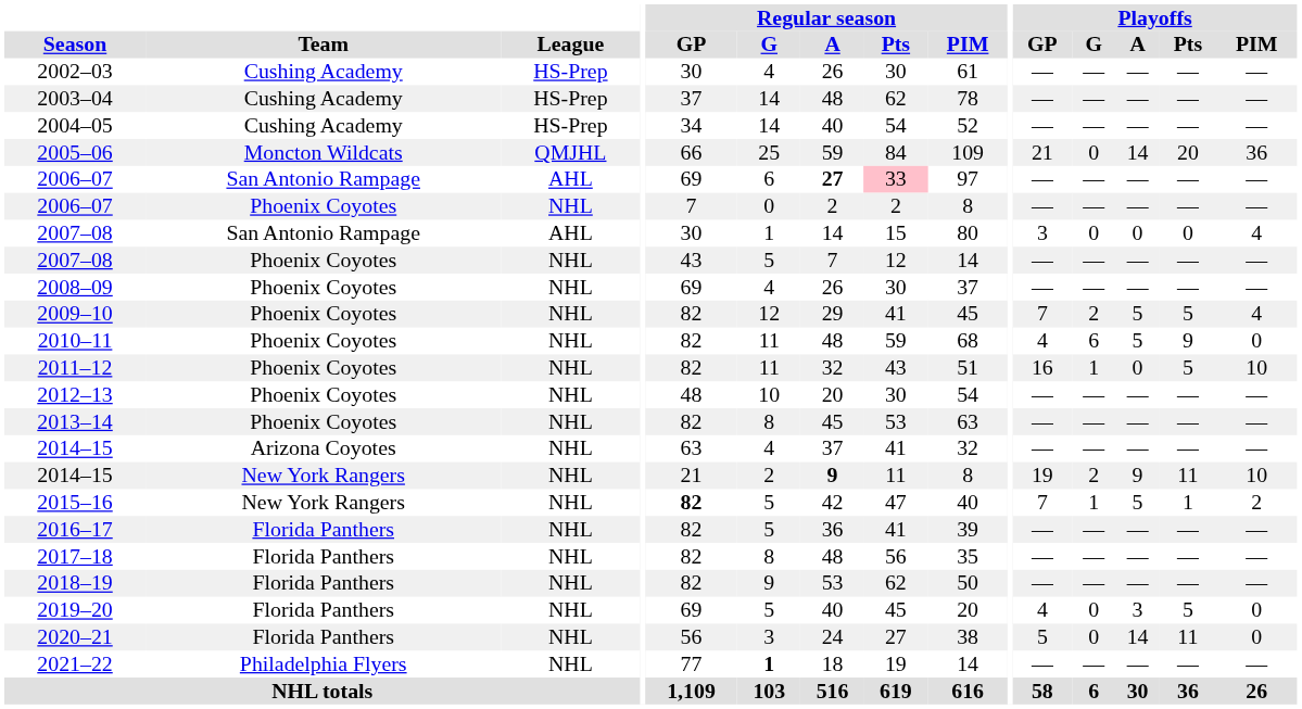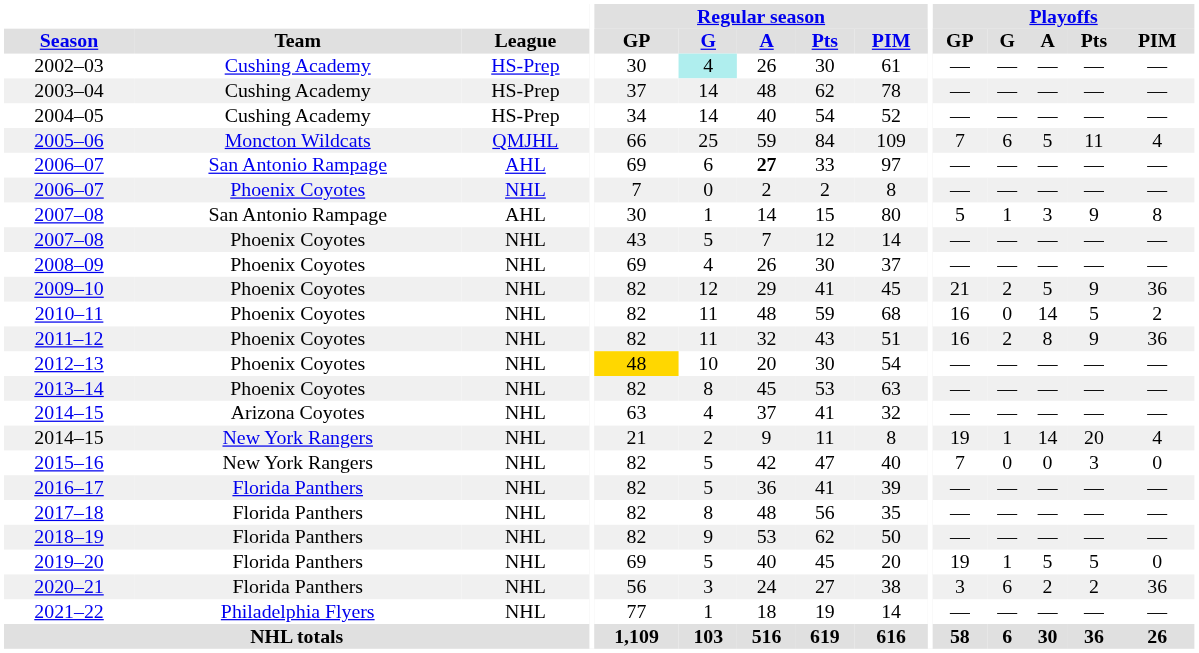 <table border="0" cellpadding="1" cellspacing="0" style="text-align:center; width:60em;">
 <tr bgcolor="#e0e0e0">
 <th colspan="3" bgcolor="#ffffff"></th>
 <th rowspan="100" bgcolor="#ffffff"></th>
 <th colspan="5"><a href='#'>Regular season</a></th>
 <th rowspan="100" bgcolor="#ffffff"></th>
 <th colspan="5"><a href='#'>Playoffs</a></th>
 </tr>
 <tr bgcolor="#e0e0e0">
 <th><a href='#'>Season</a></th>
 <th>Team</th>
 <th>League</th>
 <th>GP</th>
 <th><a href='#'>G</a></th>
 <th><a href='#'>A</a></th>
 <th><a href='#'>Pts</a></th>
 <th><a href='#'>PIM</a></th>
 <th>GP</th>
 <th>G</th>
 <th>A</th>
 <th>Pts</th>
 <th>PIM</th>
 </tr>
 <tr>
 <td>2002–03</td>
 <td><a href='#'>Cushing Academy</a></td>
 <td><a href='#'>HS-Prep</a></td>
 <td>30</td>
-<td>4</td>
+<td style="background: paleturquoise;">4</td>
 <td>26</td>
 <td>30</td>
 <td>61</td>
 <td>—</td>
 <td>—</td>
 <td>—</td>
 <td>—</td>
 <td>—</td>
 </tr>
 <tr style="background:#f0f0f0;">
 <td>2003–04</td>
 <td>Cushing Academy</td>
 <td>HS-Prep</td>
 <td>37</td>
 <td>14</td>
 <td>48</td>
 <td>62</td>
 <td>78</td>
 <td>—</td>
 <td>—</td>
 <td>—</td>
 <td>—</td>
 <td>—</td>
 </tr>
 <tr>
 <td>2004–05</td>
 <td>Cushing Academy</td>
 <td>HS-Prep</td>
 <td>34</td>
 <td>14</td>
 <td>40</td>
 <td>54</td>
 <td>52</td>
 <td>—</td>
 <td>—</td>
 <td>—</td>
 <td>—</td>
 <td>—</td>
 </tr>
 <tr style="background:#f0f0f0;">
 <td><a href='#'>2005–06</a></td>
 <td><a href='#'>Moncton Wildcats</a></td>
 <td><a href='#'>QMJHL</a></td>
 <td>66</td>
 <td>25</td>
 <td>59</td>
 <td>84</td>
 <td>109</td>
-<td>21</td>
-<td>0</td>
-<td>14</td>
-<td>20</td>
-<td>36</td>
+<td>7</td>
+<td>6</td>
+<td>5</td>
+<td>11</td>
+<td>4</td>
 </tr>
 <tr>
 <td><a href='#'>2006–07</a></td>
 <td><a href='#'>San Antonio Rampage</a></td>
 <td><a href='#'>AHL</a></td>
 <td>69</td>
 <td>6</td>
 <td><strong>27</strong></td>
-<td style="background: pink;">33</td>
+<td>33</td>
 <td>97</td>
 <td>—</td>
 <td>—</td>
 <td>—</td>
 <td>—</td>
 <td>—</td>
 </tr>
 <tr style="background:#f0f0f0;">
 <td><a href='#'>2006–07</a></td>
 <td><a href='#'>Phoenix Coyotes</a></td>
 <td><a href='#'>NHL</a></td>
 <td>7</td>
 <td>0</td>
 <td>2</td>
 <td>2</td>
 <td>8</td>
 <td>—</td>
 <td>—</td>
 <td>—</td>
 <td>—</td>
 <td>—</td>
 </tr>
 <tr>
 <td><a href='#'>2007–08</a></td>
 <td>San Antonio Rampage</td>
 <td>AHL</td>
 <td>30</td>
 <td>1</td>
 <td>14</td>
 <td>15</td>
 <td>80</td>
+<td>5</td>
+<td>1</td>
 <td>3</td>
-<td>0</td>
-<td>0</td>
-<td>0</td>
-<td>4</td>
+<td>9</td>
+<td>8</td>
 </tr>
 <tr style="background:#f0f0f0;">
 <td><a href='#'>2007–08</a></td>
 <td>Phoenix Coyotes</td>
 <td>NHL</td>
 <td>43</td>
 <td>5</td>
 <td>7</td>
 <td>12</td>
 <td>14</td>
 <td>—</td>
 <td>—</td>
 <td>—</td>
 <td>—</td>
 <td>—</td>
 </tr>
 <tr>
 <td><a href='#'>2008–09</a></td>
 <td>Phoenix Coyotes</td>
 <td>NHL</td>
 <td>69</td>
 <td>4</td>
 <td>26</td>
 <td>30</td>
 <td>37</td>
 <td>—</td>
 <td>—</td>
 <td>—</td>
 <td>—</td>
 <td>—</td>
 </tr>
 <tr style="background:#f0f0f0;">
 <td><a href='#'>2009–10</a></td>
 <td>Phoenix Coyotes</td>
 <td>NHL</td>
 <td>82</td>
 <td>12</td>
 <td>29</td>
 <td>41</td>
 <td>45</td>
-<td>7</td>
+<td>21</td>
 <td>2</td>
 <td>5</td>
-<td>5</td>
-<td>4</td>
+<td>9</td>
+<td>36</td>
 </tr>
 <tr>
 <td><a href='#'>2010–11</a></td>
 <td>Phoenix Coyotes</td>
 <td>NHL</td>
 <td>82</td>
 <td>11</td>
 <td>48</td>
 <td>59</td>
 <td>68</td>
-<td>4</td>
-<td>6</td>
+<td>16</td>
+<td>0</td>
+<td>14</td>
 <td>5</td>
-<td>9</td>
-<td>0</td>
+<td>2</td>
 </tr>
 <tr style="background:#f0f0f0;">
 <td><a href='#'>2011–12</a></td>
 <td>Phoenix Coyotes</td>
 <td>NHL</td>
 <td>82</td>
 <td>11</td>
 <td>32</td>
 <td>43</td>
 <td>51</td>
 <td>16</td>
-<td>1</td>
-<td>0</td>
-<td>5</td>
-<td>10</td>
+<td>2</td>
+<td>8</td>
+<td>9</td>
+<td>36</td>
 </tr>
 <tr>
 <td><a href='#'>2012–13</a></td>
 <td>Phoenix Coyotes</td>
 <td>NHL</td>
-<td>48</td>
+<td style="background: gold;">48</td>
 <td>10</td>
 <td>20</td>
 <td>30</td>
 <td>54</td>
 <td>—</td>
 <td>—</td>
 <td>—</td>
 <td>—</td>
 <td>—</td>
 </tr>
 <tr style="background:#f0f0f0;">
 <td><a href='#'>2013–14</a></td>
 <td>Phoenix Coyotes</td>
 <td>NHL</td>
 <td>82</td>
 <td>8</td>
 <td>45</td>
 <td>53</td>
 <td>63</td>
 <td>—</td>
 <td>—</td>
 <td>—</td>
 <td>—</td>
 <td>—</td>
 </tr>
 <tr>
 <td><a href='#'>2014–15</a></td>
 <td>Arizona Coyotes</td>
 <td>NHL</td>
 <td>63</td>
 <td>4</td>
 <td>37</td>
 <td>41</td>
 <td>32</td>
 <td>—</td>
 <td>—</td>
 <td>—</td>
 <td>—</td>
 <td>—</td>
 </tr>
 <tr style="background:#f0f0f0;">
 <td>2014–15</td>
 <td><a href='#'>New York Rangers</a></td>
 <td>NHL</td>
 <td>21</td>
 <td>2</td>
-<td><strong>9</strong></td>
+<td>9</td>
 <td>11</td>
 <td>8</td>
 <td>19</td>
-<td>2</td>
-<td>9</td>
-<td>11</td>
-<td>10</td>
+<td>1</td>
+<td>14</td>
+<td>20</td>
+<td>4</td>
 </tr>
 <tr>
 <td><a href='#'>2015–16</a></td>
 <td>New York Rangers</td>
 <td>NHL</td>
-<td><strong>82</strong></td>
+<td>82</td>
 <td>5</td>
 <td>42</td>
 <td>47</td>
 <td>40</td>
 <td>7</td>
-<td>1</td>
-<td>5</td>
-<td>1</td>
-<td>2</td>
+<td>0</td>
+<td>0</td>
+<td>3</td>
+<td>0</td>
 </tr>
 <tr style="background:#f0f0f0;">
 <td><a href='#'>2016–17</a></td>
 <td><a href='#'>Florida Panthers</a></td>
 <td>NHL</td>
 <td>82</td>
 <td>5</td>
 <td>36</td>
 <td>41</td>
 <td>39</td>
 <td>—</td>
 <td>—</td>
 <td>—</td>
 <td>—</td>
 <td>—</td>
 </tr>
 <tr>
 <td><a href='#'>2017–18</a></td>
 <td>Florida Panthers</td>
 <td>NHL</td>
 <td>82</td>
 <td>8</td>
 <td>48</td>
 <td>56</td>
 <td>35</td>
 <td>—</td>
 <td>—</td>
 <td>—</td>
 <td>—</td>
 <td>—</td>
 </tr>
 <tr style="background:#f0f0f0;">
 <td><a href='#'>2018–19</a></td>
 <td>Florida Panthers</td>
 <td>NHL</td>
 <td>82</td>
 <td>9</td>
 <td>53</td>
 <td>62</td>
 <td>50</td>
 <td>—</td>
 <td>—</td>
 <td>—</td>
 <td>—</td>
 <td>—</td>
 </tr>
 <tr>
 <td><a href='#'>2019–20</a></td>
 <td>Florida Panthers</td>
 <td>NHL</td>
 <td>69</td>
 <td>5</td>
 <td>40</td>
 <td>45</td>
 <td>20</td>
-<td>4</td>
-<td>0</td>
-<td>3</td>
+<td>19</td>
+<td>1</td>
+<td>5</td>
 <td>5</td>
 <td>0</td>
 </tr>
 <tr style="background:#f0f0f0;">
 <td><a href='#'>2020–21</a></td>
 <td>Florida Panthers</td>
 <td>NHL</td>
 <td>56</td>
 <td>3</td>
 <td>24</td>
 <td>27</td>
 <td>38</td>
-<td>5</td>
-<td>0</td>
-<td>14</td>
-<td>11</td>
-<td>0</td>
+<td>3</td>
+<td>6</td>
+<td>2</td>
+<td>2</td>
+<td>36</td>
 </tr>
 <tr>
 <td><a href='#'>2021–22</a></td>
 <td><a href='#'>Philadelphia Flyers</a></td>
 <td>NHL</td>
 <td>77</td>
-<td><strong>1</strong></td>
+<td>1</td>
 <td>18</td>
 <td>19</td>
 <td>14</td>
 <td>—</td>
 <td>—</td>
 <td>—</td>
 <td>—</td>
 <td>—</td>
 </tr>
 <tr style="background:#e0e0e0">
 <th colspan="3">NHL totals</th>
 <th>1,109</th>
 <th>103</th>
 <th>516</th>
 <th>619</th>
 <th>616</th>
 <th>58</th>
 <th>6</th>
 <th>30</th>
 <th>36</th>
 <th>26</th>
 </tr>
 </table>
